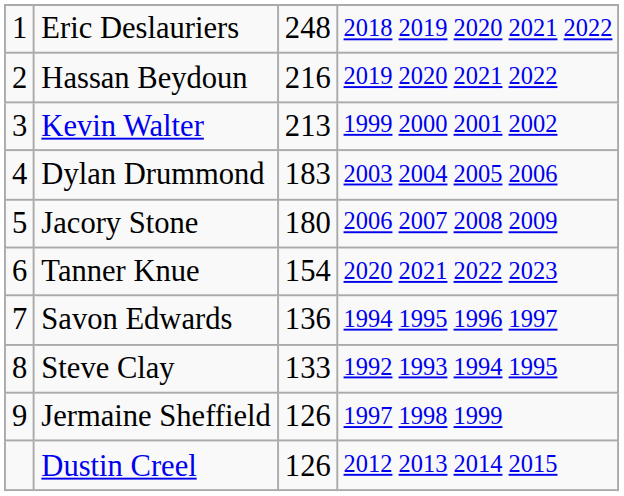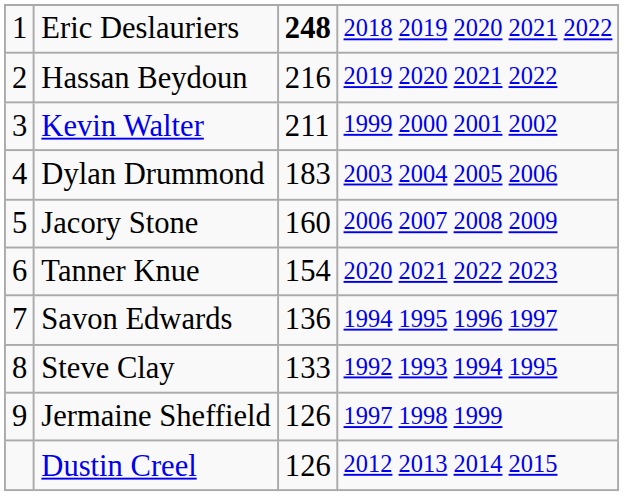 <table class="wikitable">
 <tr>
 </tr>
 <tr>
 <td>1</td>
 <td>Eric Deslauriers</td>
-<td>248</td>
+<td><strong>248</strong></td>
 <td style="font-size:80%;"><a href='#'>2018</a> <a href='#'>2019</a> <a href='#'>2020</a> <a href='#'>2021</a> <a href='#'>2022</a></td>
 </tr>
 <tr>
 <td>2</td>
 <td>Hassan Beydoun</td>
 <td>216</td>
 <td style="font-size:80%;"><a href='#'>2019</a> <a href='#'>2020</a> <a href='#'>2021</a> <a href='#'>2022</a></td>
 </tr>
 <tr>
 <td>3</td>
 <td><a href='#'>Kevin Walter</a></td>
-<td>213</td>
+<td>211</td>
 <td style="font-size:80%;"><a href='#'>1999</a> <a href='#'>2000</a> <a href='#'>2001</a> <a href='#'>2002</a></td>
 </tr>
 <tr>
 <td>4</td>
 <td>Dylan Drummond</td>
 <td>183</td>
 <td style="font-size:80%;"><a href='#'>2003</a> <a href='#'>2004</a> <a href='#'>2005</a> <a href='#'>2006</a></td>
 </tr>
 <tr>
 <td>5</td>
 <td>Jacory Stone</td>
-<td>180</td>
+<td>160</td>
 <td style="font-size:80%;"><a href='#'>2006</a> <a href='#'>2007</a> <a href='#'>2008</a> <a href='#'>2009</a></td>
 </tr>
 <tr>
 <td>6</td>
 <td>Tanner Knue</td>
 <td>154</td>
 <td style="font-size:80%;"><a href='#'>2020</a> <a href='#'>2021</a> <a href='#'>2022</a> <a href='#'>2023</a></td>
 </tr>
 <tr>
 <td>7</td>
 <td>Savon Edwards</td>
 <td>136</td>
 <td style="font-size:80%;"><a href='#'>1994</a> <a href='#'>1995</a> <a href='#'>1996</a> <a href='#'>1997</a></td>
 </tr>
 <tr>
 <td>8</td>
 <td>Steve Clay</td>
 <td>133</td>
 <td style="font-size:80%;"><a href='#'>1992</a> <a href='#'>1993</a> <a href='#'>1994</a> <a href='#'>1995</a></td>
 </tr>
 <tr>
 <td>9</td>
 <td>Jermaine Sheffield</td>
 <td>126</td>
 <td style="font-size:80%;"><a href='#'>1997</a> <a href='#'>1998</a> <a href='#'>1999</a></td>
 </tr>
 <tr>
 <td></td>
 <td><a href='#'>Dustin Creel</a></td>
 <td>126</td>
 <td style="font-size:80%;"><a href='#'>2012</a> <a href='#'>2013</a> <a href='#'>2014</a> <a href='#'>2015</a></td>
 </tr>
 </table>
